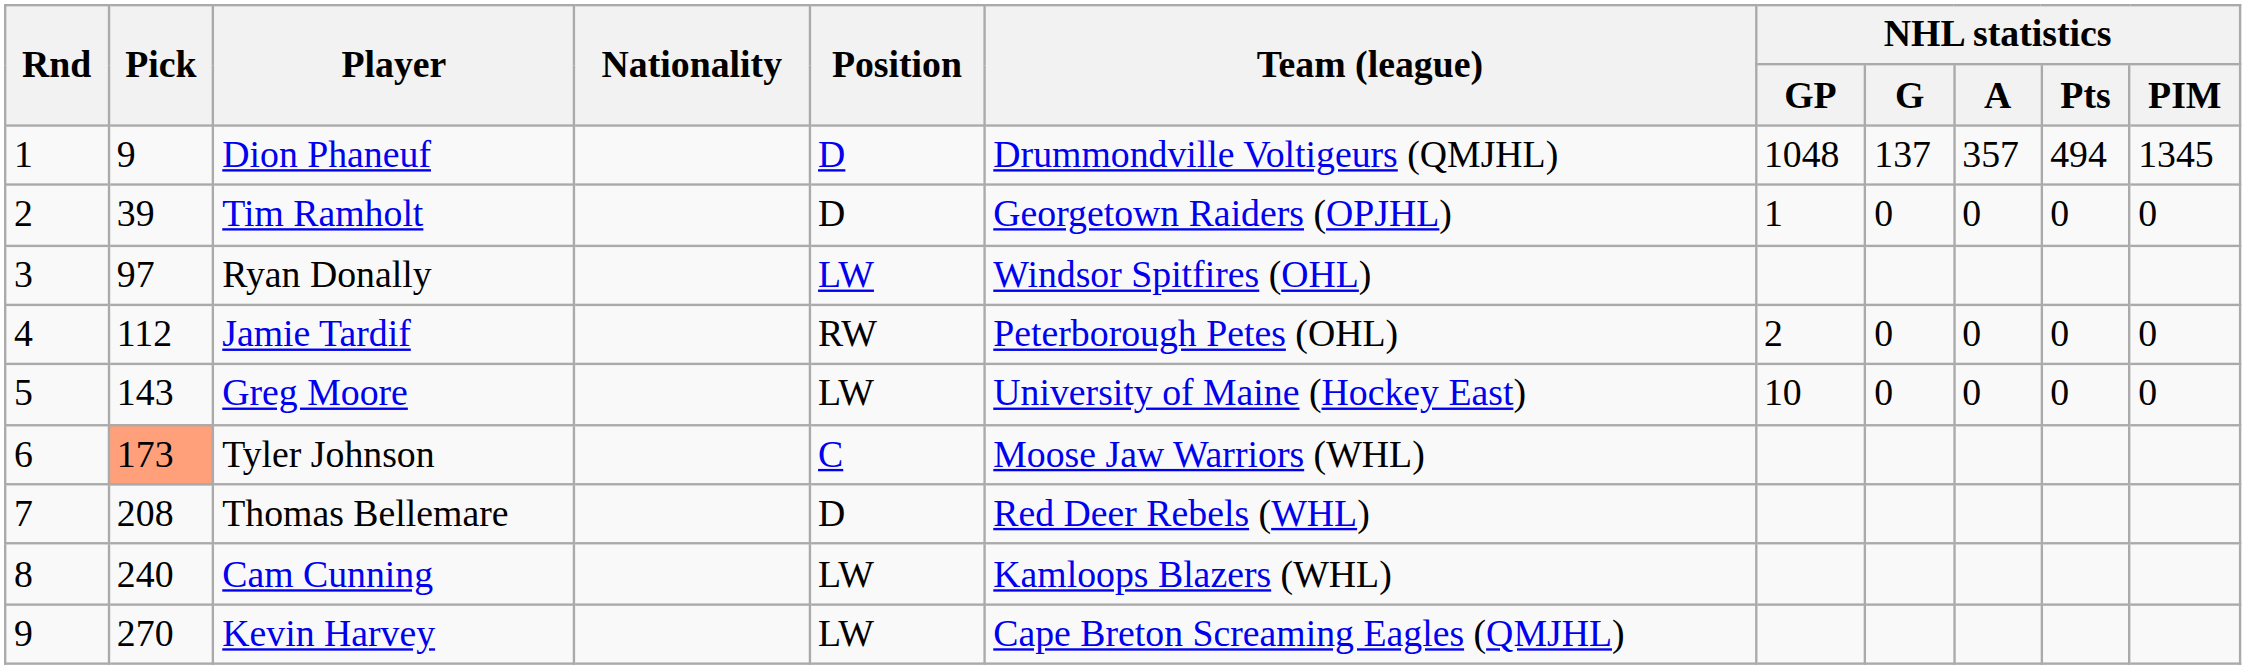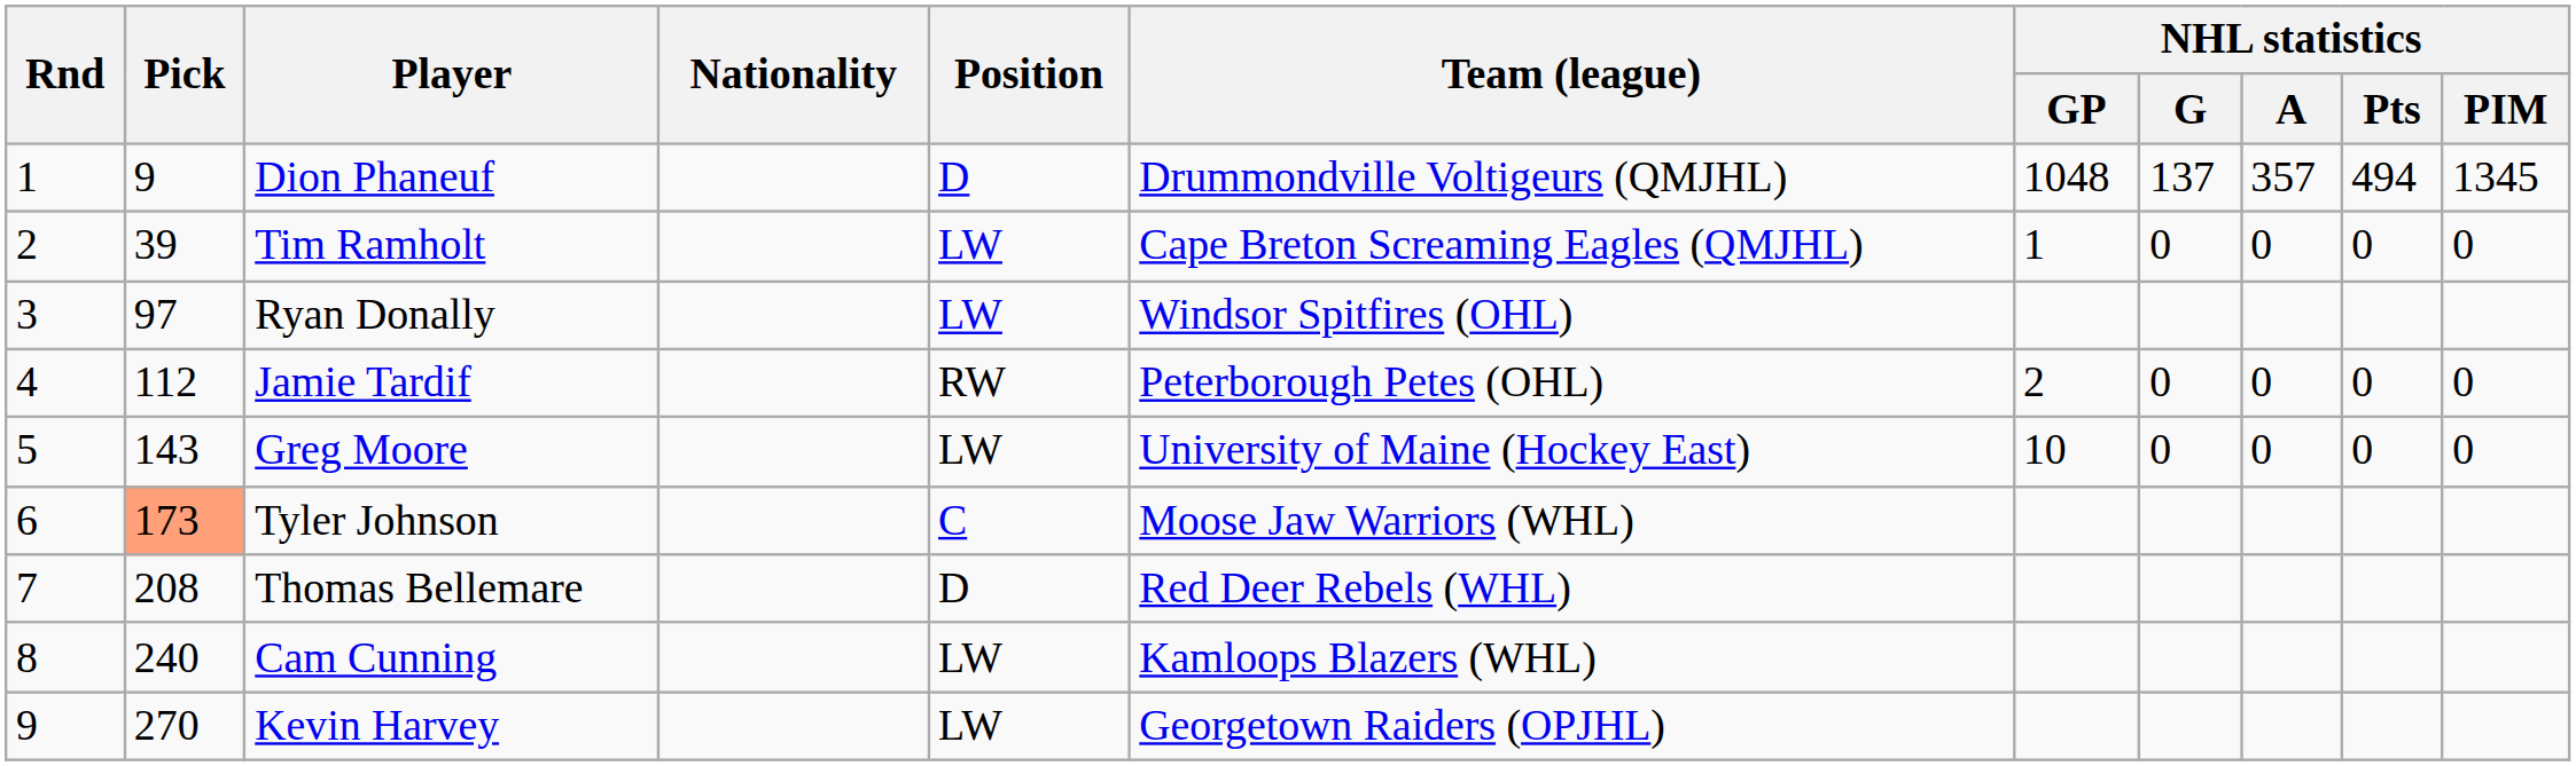 <table class="wikitable" style="width:75%;">
 <tr>
 <th rowspan="2">Rnd</th>
 <th rowspan="2">Pick</th>
 <th rowspan="2">Player</th>
 <th rowspan="2">Nationality</th>
 <th rowspan="2">Position</th>
 <th rowspan="2">Team (league)</th>
 <th colspan="5">NHL statistics</th>
 </tr>
 <tr>
 <th>GP</th>
 <th>G</th>
 <th>A</th>
 <th>Pts</th>
 <th>PIM</th>
 </tr>
 <tr>
 <td>1</td>
 <td>9</td>
 <td><a href='#'>Dion Phaneuf</a></td>
 <td></td>
 <td><a href='#'>D</a></td>
 <td><a href='#'>Drummondville Voltigeurs</a> (QMJHL)</td>
 <td>1048</td>
 <td>137</td>
 <td>357</td>
 <td>494</td>
 <td>1345</td>
 </tr>
 <tr>
 <td>2</td>
 <td>39</td>
 <td><a href='#'>Tim Ramholt</a></td>
 <td></td>
-<td>D</td>
-<td><a href='#'>Georgetown Raiders</a> (<a href='#'>OPJHL</a>)</td>
+<td><a href='#'>LW</a></td>
+<td><a href='#'>Cape Breton Screaming Eagles</a> (<a href='#'>QMJHL</a>)</td>
 <td>1</td>
 <td>0</td>
 <td>0</td>
 <td>0</td>
 <td>0</td>
 </tr>
 <tr>
 <td>3</td>
 <td>97</td>
 <td>Ryan Donally</td>
 <td></td>
 <td><a href='#'>LW</a></td>
 <td><a href='#'>Windsor Spitfires</a> (<a href='#'>OHL</a>)</td>
 <td></td>
 <td></td>
 <td></td>
 <td></td>
 <td></td>
 </tr>
 <tr>
 <td>4</td>
 <td>112</td>
 <td><a href='#'>Jamie Tardif</a></td>
 <td></td>
 <td>RW</td>
 <td><a href='#'>Peterborough Petes</a> (OHL)</td>
 <td>2</td>
 <td>0</td>
 <td>0</td>
 <td>0</td>
 <td>0</td>
 </tr>
 <tr>
 <td>5</td>
 <td>143</td>
 <td><a href='#'>Greg Moore</a></td>
 <td></td>
 <td>LW</td>
 <td><a href='#'>University of Maine</a> (<a href='#'>Hockey East</a>)</td>
 <td>10</td>
 <td>0</td>
 <td>0</td>
 <td>0</td>
 <td>0</td>
 </tr>
 <tr>
 <td>6</td>
 <td style="background: lightsalmon;">173</td>
 <td>Tyler Johnson</td>
 <td></td>
 <td><a href='#'>C</a></td>
 <td><a href='#'>Moose Jaw Warriors</a> (WHL)</td>
 <td></td>
 <td></td>
 <td></td>
 <td></td>
 <td></td>
 </tr>
 <tr>
 <td>7</td>
 <td>208</td>
 <td>Thomas Bellemare</td>
 <td></td>
 <td>D</td>
 <td><a href='#'>Red Deer Rebels</a> (<a href='#'>WHL</a>)</td>
 <td></td>
 <td></td>
 <td></td>
 <td></td>
 <td></td>
 </tr>
 <tr>
 <td>8</td>
 <td>240</td>
 <td><a href='#'>Cam Cunning</a></td>
 <td></td>
 <td>LW</td>
 <td><a href='#'>Kamloops Blazers</a> (WHL)</td>
 <td></td>
 <td></td>
 <td></td>
 <td></td>
 <td></td>
 </tr>
 <tr>
 <td>9</td>
 <td>270</td>
 <td><a href='#'>Kevin Harvey</a></td>
 <td></td>
 <td>LW</td>
-<td><a href='#'>Cape Breton Screaming Eagles</a> (<a href='#'>QMJHL</a>)</td>
+<td><a href='#'>Georgetown Raiders</a> (<a href='#'>OPJHL</a>)</td>
 <td></td>
 <td></td>
 <td></td>
 <td></td>
 <td></td>
 </tr>
 </table>
